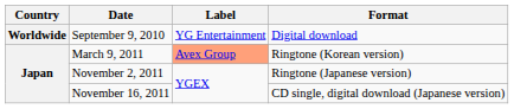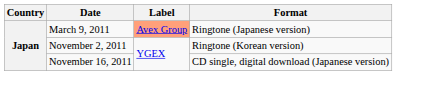 <table class="wikitable plainrowheaders">
 <tr>
 <th>Country</th>
 <th>Date</th>
 <th>Label</th>
 <th>Format</th>
 </tr>
 <tr>
-<th scope="row">Worldwide</th>
-<td>September 9, 2010</td>
-<td><a href='#'>YG Entertainment</a></td>
-<td><a href='#'>Digital download</a></td>
-</tr>
-<tr>
 <th scope="row" rowspan="3">Japan</th>
 <td>March 9, 2011</td>
 <td style="background: lightsalmon;"><a href='#'>Avex Group</a></td>
-<td>Ringtone (Korean version)</td>
+<td>Ringtone (Japanese version)</td>
 </tr>
 <tr>
 <td>November 2, 2011</td>
 <td rowspan="2"><a href='#'>YGEX</a></td>
-<td>Ringtone (Japanese version)</td>
+<td>Ringtone (Korean version)</td>
 </tr>
 <tr>
 <td>November 16, 2011</td>
 <td>CD single, digital download (Japanese version)</td>
 </tr>
 </table>
